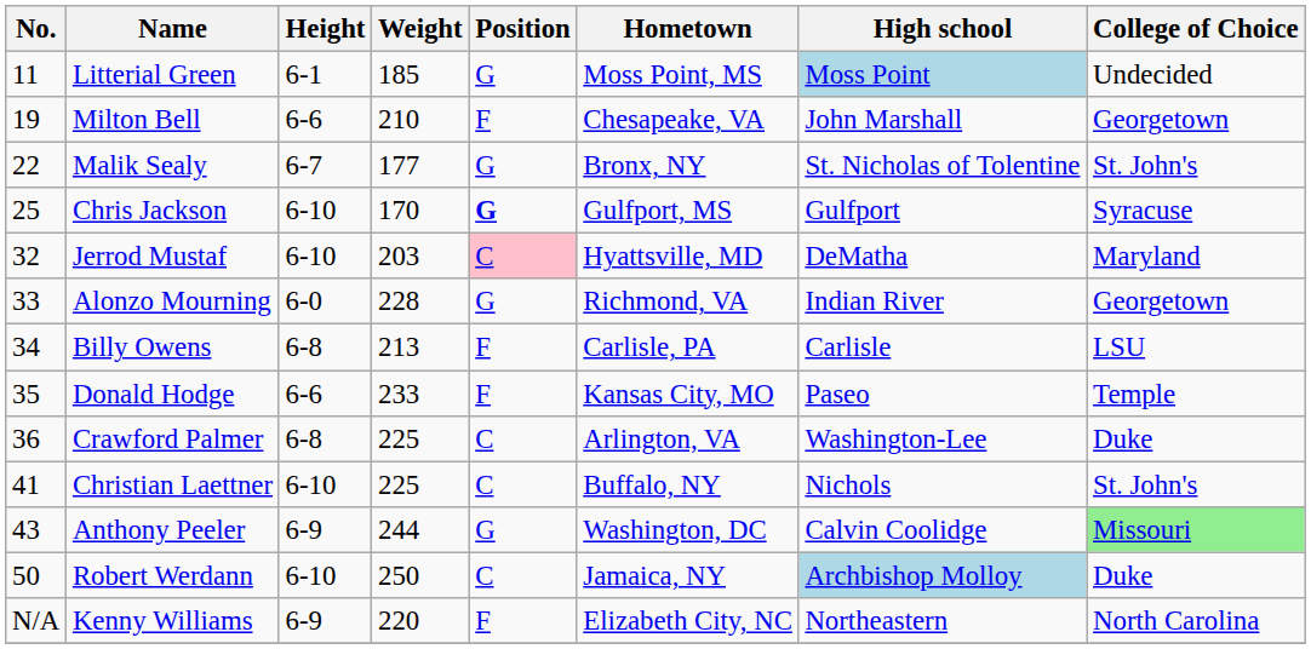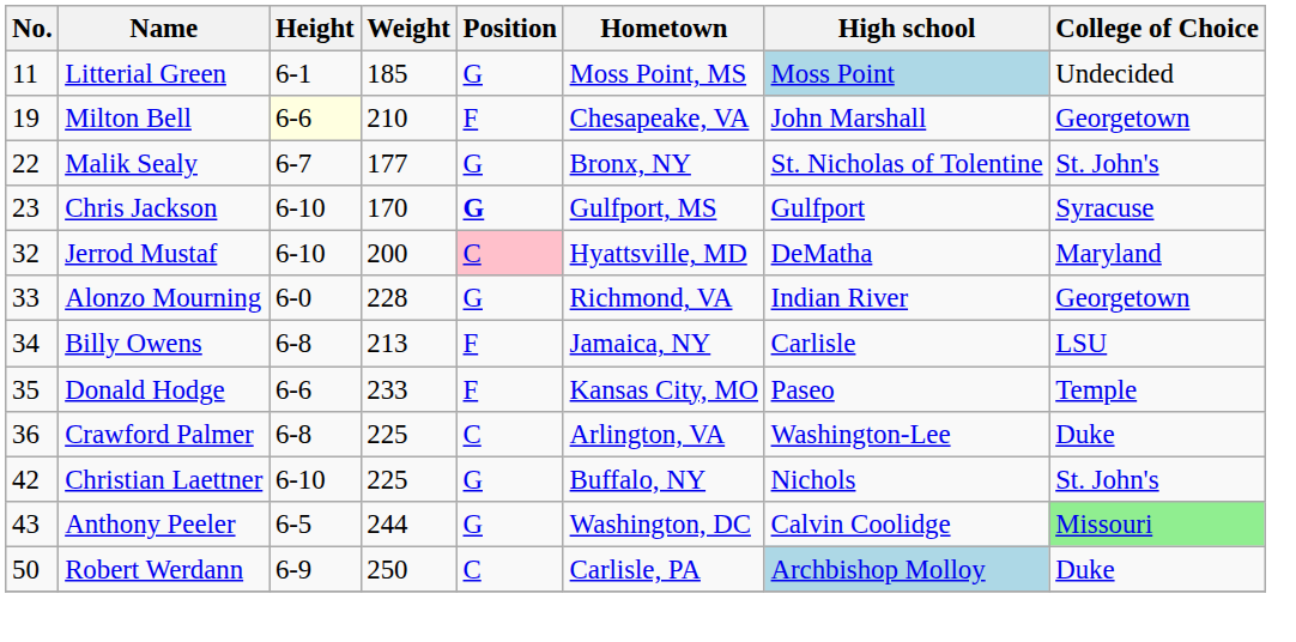 <table class="wikitable sortable" style="font-size: 95%;">
 <tr>
 <th>No.</th>
 <th>Name</th>
 <th>Height</th>
 <th>Weight</th>
 <th>Position</th>
 <th>Hometown</th>
 <th>High school</th>
 <th>College of Choice</th>
 </tr>
 <tr>
 <td>11</td>
 <td><a href='#'>Litterial Green</a></td>
 <td>6-1</td>
 <td>185</td>
 <td><a href='#'>G</a></td>
 <td><a href='#'>Moss Point, MS</a></td>
 <td style="background: lightblue;"><a href='#'>Moss Point</a></td>
 <td>Undecided</td>
 </tr>
 <tr>
 <td>19</td>
 <td><a href='#'>Milton Bell</a></td>
-<td>6-6</td>
+<td style="background: lightyellow;">6-6</td>
 <td>210</td>
 <td><a href='#'>F</a></td>
 <td><a href='#'>Chesapeake, VA</a></td>
 <td><a href='#'>John Marshall</a></td>
 <td><a href='#'>Georgetown</a></td>
 </tr>
 <tr>
 <td>22</td>
 <td><a href='#'>Malik Sealy</a></td>
 <td>6-7</td>
 <td>177</td>
 <td><a href='#'>G</a></td>
 <td><a href='#'>Bronx, NY</a></td>
 <td><a href='#'>St. Nicholas of Tolentine</a></td>
 <td><a href='#'>St. John's</a></td>
 </tr>
 <tr>
-<td>25</td>
+<td>23</td>
 <td><a href='#'>Chris Jackson</a></td>
 <td>6-10</td>
 <td>170</td>
 <td><strong><a href='#'>G</a></strong></td>
 <td><a href='#'>Gulfport, MS</a></td>
 <td><a href='#'>Gulfport</a></td>
 <td><a href='#'>Syracuse</a></td>
 </tr>
 <tr>
 <td>32</td>
 <td><a href='#'>Jerrod Mustaf</a></td>
 <td>6-10</td>
-<td>203</td>
+<td>200</td>
 <td style="background: pink;"><a href='#'>C</a></td>
 <td><a href='#'>Hyattsville, MD</a></td>
 <td><a href='#'>DeMatha</a></td>
 <td><a href='#'>Maryland</a></td>
 </tr>
 <tr>
 <td>33</td>
 <td><a href='#'>Alonzo Mourning</a></td>
 <td>6-0</td>
 <td>228</td>
 <td><a href='#'>G</a></td>
 <td><a href='#'>Richmond, VA</a></td>
 <td><a href='#'>Indian River</a></td>
 <td><a href='#'>Georgetown</a></td>
 </tr>
 <tr>
 <td>34</td>
 <td><a href='#'>Billy Owens</a></td>
 <td>6-8</td>
 <td>213</td>
 <td><a href='#'>F</a></td>
-<td><a href='#'>Carlisle, PA</a></td>
+<td><a href='#'>Jamaica, NY</a></td>
 <td><a href='#'>Carlisle</a></td>
 <td><a href='#'>LSU</a></td>
 </tr>
 <tr>
 <td>35</td>
 <td><a href='#'>Donald Hodge</a></td>
 <td>6-6</td>
 <td>233</td>
 <td><a href='#'>F</a></td>
 <td><a href='#'>Kansas City, MO</a></td>
 <td><a href='#'>Paseo</a></td>
 <td><a href='#'>Temple</a></td>
 </tr>
 <tr>
 <td>36</td>
 <td><a href='#'>Crawford Palmer</a></td>
 <td>6-8</td>
 <td>225</td>
 <td><a href='#'>C</a></td>
 <td><a href='#'>Arlington, VA</a></td>
 <td><a href='#'>Washington-Lee</a></td>
 <td><a href='#'>Duke</a></td>
 </tr>
 <tr>
-<td>41</td>
+<td>42</td>
 <td><a href='#'>Christian Laettner</a></td>
 <td>6-10</td>
 <td>225</td>
-<td><a href='#'>C</a></td>
+<td><a href='#'>G</a></td>
 <td><a href='#'>Buffalo, NY</a></td>
 <td><a href='#'>Nichols</a></td>
 <td><a href='#'>St. John's</a></td>
 </tr>
 <tr>
 <td>43</td>
 <td><a href='#'>Anthony Peeler</a></td>
-<td>6-9</td>
+<td>6-5</td>
 <td>244</td>
 <td><a href='#'>G</a></td>
 <td><a href='#'>Washington, DC</a></td>
 <td><a href='#'>Calvin Coolidge</a></td>
 <td style="background: lightgreen;"><a href='#'>Missouri</a></td>
 </tr>
 <tr>
 <td>50</td>
 <td><a href='#'>Robert Werdann</a></td>
-<td>6-10</td>
+<td>6-9</td>
 <td>250</td>
 <td><a href='#'>C</a></td>
-<td><a href='#'>Jamaica, NY</a></td>
+<td><a href='#'>Carlisle, PA</a></td>
 <td style="background: lightblue;"><a href='#'>Archbishop Molloy</a></td>
 <td><a href='#'>Duke</a></td>
 </tr>
 <tr>
-<td>N/A</td>
-<td><a href='#'>Kenny Williams</a></td>
-<td>6-9</td>
-<td>220</td>
-<td><a href='#'>F</a></td>
-<td><a href='#'>Elizabeth City, NC</a></td>
-<td><a href='#'>Northeastern</a></td>
-<td><a href='#'>North Carolina</a></td>
-</tr>
-<tr>
 </tr>
 </table>
